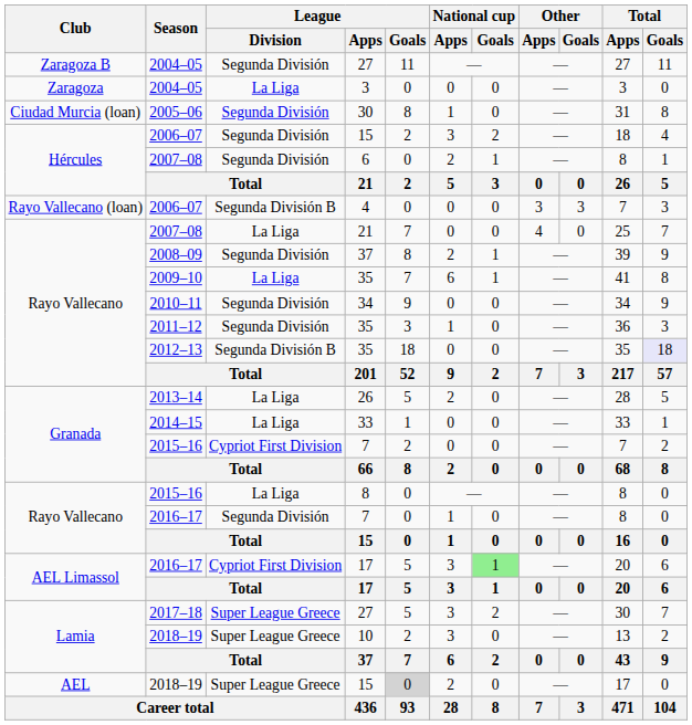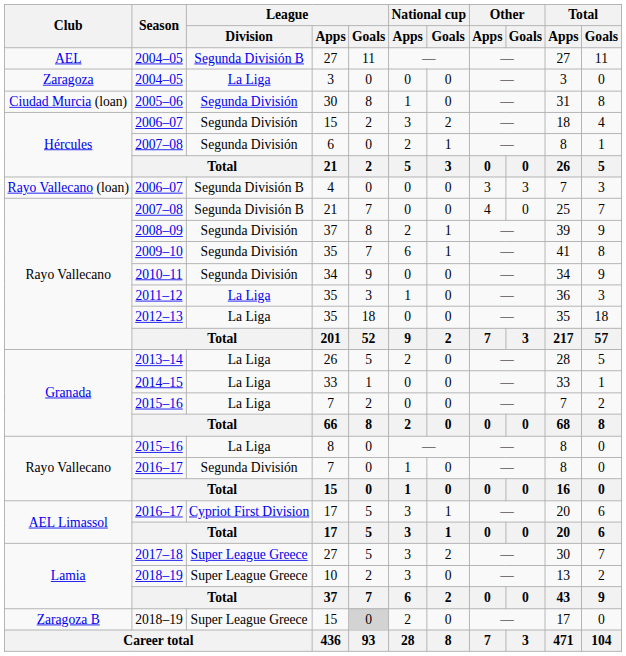 <table class="wikitable" style="text-align: center;">
 <tr>
 <th rowspan="2">Club</th>
 <th rowspan="2">Season</th>
 <th colspan="3">League</th>
 <th colspan="2">National cup</th>
 <th colspan="2">Other</th>
 <th colspan="2">Total</th>
 </tr>
 <tr>
 <th>Division</th>
 <th>Apps</th>
 <th>Goals</th>
 <th>Apps</th>
 <th>Goals</th>
 <th>Apps</th>
 <th>Goals</th>
 <th>Apps</th>
 <th>Goals</th>
 </tr>
 <tr>
-<td rowspan="1"><a href='#'>Zaragoza B</a></td>
+<td rowspan="1"><a href='#'>AEL</a></td>
 <td><a href='#'>2004–05</a></td>
-<td>Segunda División</td>
+<td><a href='#'>Segunda División B</a></td>
 <td>27</td>
 <td>11</td>
 <td colspan="2">—</td>
 <td colspan="2">—</td>
 <td>27</td>
 <td>11</td>
 </tr>
 <tr>
 <td rowspan="1"><a href='#'>Zaragoza</a></td>
 <td><a href='#'>2004–05</a></td>
 <td><a href='#'>La Liga</a></td>
 <td>3</td>
 <td>0</td>
 <td>0</td>
 <td>0</td>
 <td colspan="2">—</td>
 <td>3</td>
 <td>0</td>
 </tr>
 <tr>
 <td rowspan="1"><a href='#'>Ciudad Murcia</a> (loan)</td>
 <td><a href='#'>2005–06</a></td>
 <td><a href='#'>Segunda División</a></td>
 <td>30</td>
 <td>8</td>
 <td>1</td>
 <td>0</td>
 <td colspan="2">—</td>
 <td>31</td>
 <td>8</td>
 </tr>
 <tr>
 <td rowspan="3"><a href='#'>Hércules</a></td>
 <td><a href='#'>2006–07</a></td>
 <td>Segunda División</td>
 <td>15</td>
 <td>2</td>
 <td>3</td>
 <td>2</td>
 <td colspan="2">—</td>
 <td>18</td>
 <td>4</td>
 </tr>
 <tr>
 <td><a href='#'>2007–08</a></td>
 <td>Segunda División</td>
 <td>6</td>
 <td>0</td>
 <td>2</td>
 <td>1</td>
 <td colspan="2">—</td>
 <td>8</td>
 <td>1</td>
 </tr>
 <tr>
 <th colspan="2">Total</th>
 <th>21</th>
 <th>2</th>
 <th>5</th>
 <th>3</th>
 <th>0</th>
 <th>0</th>
 <th>26</th>
 <th>5</th>
 </tr>
 <tr>
 <td rowspan="1"><a href='#'>Rayo Vallecano</a> (loan)</td>
 <td><a href='#'>2006–07</a></td>
 <td>Segunda División B</td>
 <td>4</td>
 <td>0</td>
 <td>0</td>
 <td>0</td>
 <td>3</td>
 <td>3</td>
 <td>7</td>
 <td>3</td>
 </tr>
 <tr>
 <td rowspan="7">Rayo Vallecano</td>
 <td><a href='#'>2007–08</a></td>
-<td>La Liga</td>
+<td>Segunda División B</td>
 <td>21</td>
 <td>7</td>
 <td>0</td>
 <td>0</td>
 <td>4</td>
 <td>0</td>
 <td>25</td>
 <td>7</td>
 </tr>
 <tr>
 <td><a href='#'>2008–09</a></td>
 <td>Segunda División</td>
 <td>37</td>
 <td>8</td>
 <td>2</td>
 <td>1</td>
 <td colspan="2">—</td>
 <td>39</td>
 <td>9</td>
 </tr>
 <tr>
 <td><a href='#'>2009–10</a></td>
-<td><a href='#'>La Liga</a></td>
+<td>Segunda División</td>
 <td>35</td>
 <td>7</td>
 <td>6</td>
 <td>1</td>
 <td colspan="2">—</td>
 <td>41</td>
 <td>8</td>
 </tr>
 <tr>
 <td><a href='#'>2010–11</a></td>
 <td>Segunda División</td>
 <td>34</td>
 <td>9</td>
 <td>0</td>
 <td>0</td>
 <td colspan="2">—</td>
 <td>34</td>
 <td>9</td>
 </tr>
 <tr>
 <td><a href='#'>2011–12</a></td>
-<td>Segunda División</td>
+<td><a href='#'>La Liga</a></td>
 <td>35</td>
 <td>3</td>
 <td>1</td>
 <td>0</td>
 <td colspan="2">—</td>
 <td>36</td>
 <td>3</td>
 </tr>
 <tr>
 <td><a href='#'>2012–13</a></td>
-<td>Segunda División B</td>
+<td>La Liga</td>
 <td>35</td>
 <td>18</td>
 <td>0</td>
 <td>0</td>
 <td colspan="2">—</td>
 <td>35</td>
-<td style="background: lavender;">18</td>
+<td>18</td>
 </tr>
 <tr>
 <th colspan="2">Total</th>
 <th>201</th>
 <th>52</th>
 <th>9</th>
 <th>2</th>
 <th>7</th>
 <th>3</th>
 <th>217</th>
 <th>57</th>
 </tr>
 <tr>
 <td rowspan="4"><a href='#'>Granada</a></td>
 <td><a href='#'>2013–14</a></td>
 <td>La Liga</td>
 <td>26</td>
 <td>5</td>
 <td>2</td>
 <td>0</td>
 <td colspan="2">—</td>
 <td>28</td>
 <td>5</td>
 </tr>
 <tr>
 <td><a href='#'>2014–15</a></td>
 <td>La Liga</td>
 <td>33</td>
 <td>1</td>
 <td>0</td>
 <td>0</td>
 <td colspan="2">—</td>
 <td>33</td>
 <td>1</td>
 </tr>
 <tr>
 <td><a href='#'>2015–16</a></td>
-<td><a href='#'>Cypriot First Division</a></td>
+<td>La Liga</td>
 <td>7</td>
 <td>2</td>
 <td>0</td>
 <td>0</td>
 <td colspan="2">—</td>
 <td>7</td>
 <td>2</td>
 </tr>
 <tr>
 <th colspan="2">Total</th>
 <th>66</th>
 <th>8</th>
 <th>2</th>
 <th>0</th>
 <th>0</th>
 <th>0</th>
 <th>68</th>
 <th>8</th>
 </tr>
 <tr>
 <td rowspan="3">Rayo Vallecano</td>
 <td><a href='#'>2015–16</a></td>
 <td>La Liga</td>
 <td>8</td>
 <td>0</td>
 <td colspan="2">—</td>
 <td colspan="2">—</td>
 <td>8</td>
 <td>0</td>
 </tr>
 <tr>
 <td><a href='#'>2016–17</a></td>
 <td>Segunda División</td>
 <td>7</td>
 <td>0</td>
 <td>1</td>
 <td>0</td>
 <td colspan="2">—</td>
 <td>8</td>
 <td>0</td>
 </tr>
 <tr>
 <th colspan="2">Total</th>
 <th>15</th>
 <th>0</th>
 <th>1</th>
 <th>0</th>
 <th>0</th>
 <th>0</th>
 <th>16</th>
 <th>0</th>
 </tr>
 <tr>
 <td rowspan="2"><a href='#'>AEL Limassol</a></td>
 <td><a href='#'>2016–17</a></td>
 <td><a href='#'>Cypriot First Division</a></td>
 <td>17</td>
 <td>5</td>
 <td>3</td>
-<td style="background: lightgreen;">1</td>
+<td>1</td>
 <td colspan="2">—</td>
 <td>20</td>
 <td>6</td>
 </tr>
 <tr>
 <th colspan="2">Total</th>
 <th>17</th>
 <th>5</th>
 <th>3</th>
 <th>1</th>
 <th>0</th>
 <th>0</th>
 <th>20</th>
 <th>6</th>
 </tr>
 <tr>
 <td rowspan="3"><a href='#'>Lamia</a></td>
 <td><a href='#'>2017–18</a></td>
 <td><a href='#'>Super League Greece</a></td>
 <td>27</td>
 <td>5</td>
 <td>3</td>
 <td>2</td>
 <td colspan="2">—</td>
 <td>30</td>
 <td>7</td>
 </tr>
 <tr>
 <td><a href='#'>2018–19</a></td>
 <td>Super League Greece</td>
 <td>10</td>
 <td>2</td>
 <td>3</td>
 <td>0</td>
 <td colspan="2">—</td>
 <td>13</td>
 <td>2</td>
 </tr>
 <tr>
 <th colspan="2">Total</th>
 <th>37</th>
 <th>7</th>
 <th>6</th>
 <th>2</th>
 <th>0</th>
 <th>0</th>
 <th>43</th>
 <th>9</th>
 </tr>
 <tr>
-<td rowspan="1"><a href='#'>AEL</a></td>
+<td rowspan="1"><a href='#'>Zaragoza B</a></td>
 <td>2018–19</td>
 <td>Super League Greece</td>
 <td>15</td>
 <td style="background: lightgrey;">0</td>
 <td>2</td>
 <td>0</td>
 <td colspan="2">—</td>
 <td>17</td>
 <td>0</td>
 </tr>
 <tr>
 <th colspan="3">Career total</th>
 <th>436</th>
 <th>93</th>
 <th>28</th>
 <th>8</th>
 <th>7</th>
 <th>3</th>
 <th>471</th>
 <th>104</th>
 </tr>
 </table>
